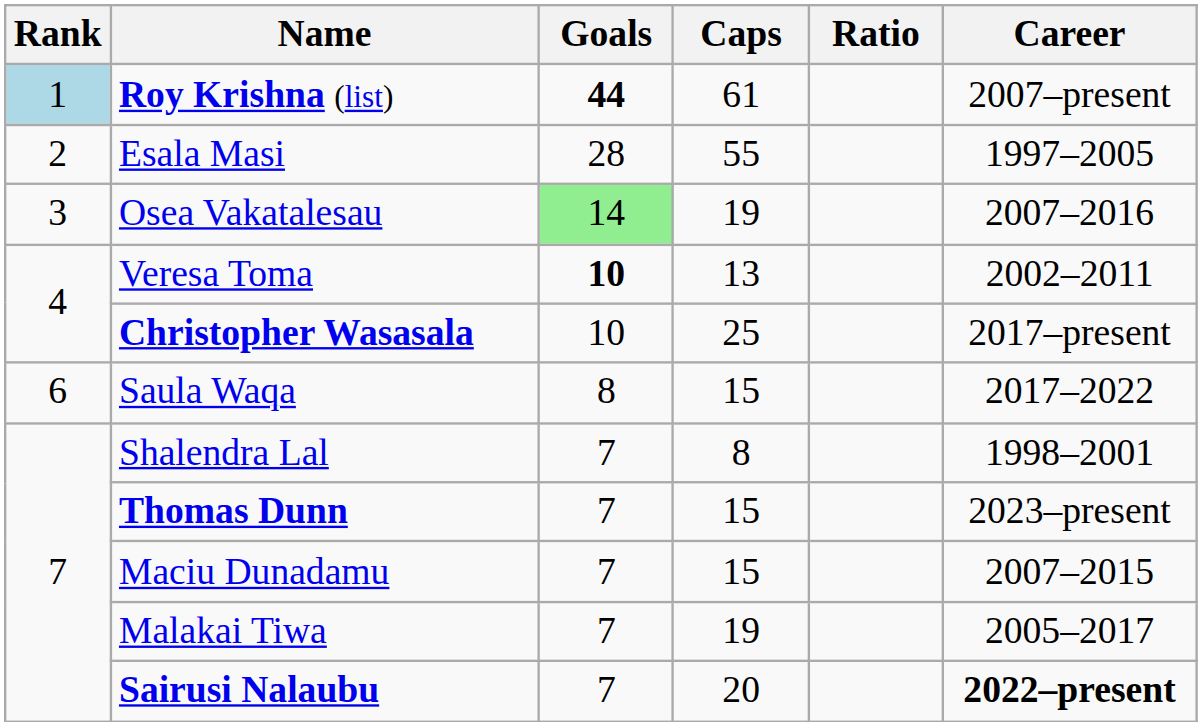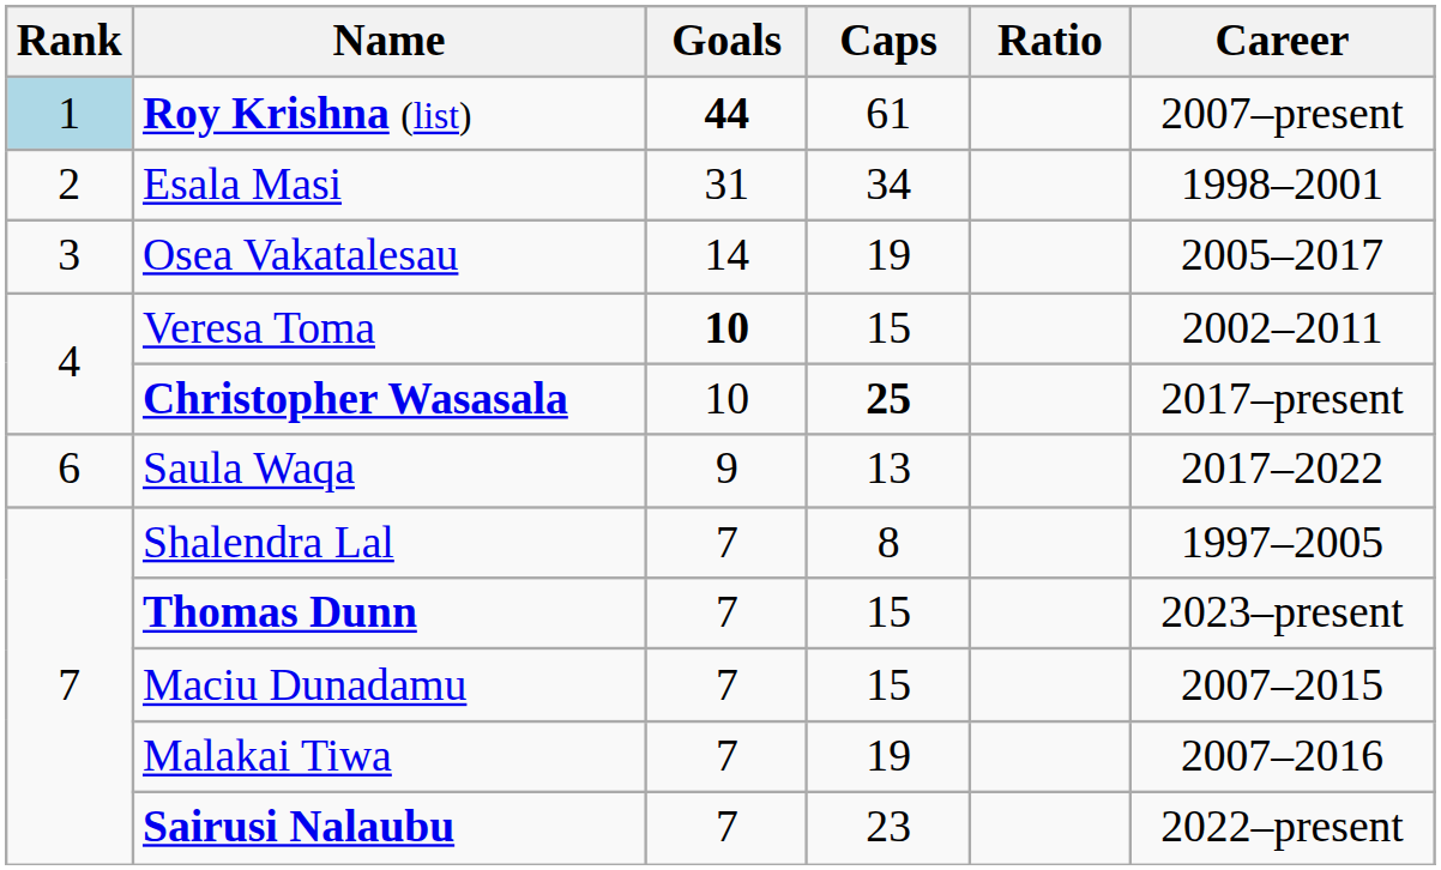 <table class="wikitable sortable" style="text-align: center;">
 <tr>
 <th width=30px>Rank</th>
 <th class="unsortable" width=175px>Name</th>
 <th width=50px>Goals</th>
 <th width=50px>Caps</th>
 <th width=50px>Ratio</th>
 <th class="unsortable" width=100px>Career</th>
 </tr>
 <tr>
 <td style="background: lightblue;">1</td>
 <td align="left"><strong><a href='#'>Roy Krishna</a></strong> <small>(<a href='#'>list</a>)</small></td>
 <td><strong>44</strong></td>
 <td>61</td>
 <td></td>
 <td>2007–present</td>
 </tr>
 <tr>
 <td>2</td>
 <td align="left"><a href='#'>Esala Masi</a></td>
-<td>28</td>
-<td>55</td>
+<td>31</td>
+<td>34</td>
 <td></td>
-<td>1997–2005</td>
+<td>1998–2001</td>
 </tr>
 <tr>
 <td>3</td>
 <td align="left"><a href='#'>Osea Vakatalesau</a></td>
-<td style="background: lightgreen;">14</td>
+<td>14</td>
 <td>19</td>
 <td></td>
-<td>2007–2016</td>
+<td>2005–2017</td>
 </tr>
 <tr>
 <td rowspan="2">4</td>
 <td align="left"><a href='#'>Veresa Toma</a></td>
 <td><strong>10</strong></td>
-<td>13</td>
+<td>15</td>
 <td></td>
 <td>2002–2011</td>
 </tr>
 <tr>
 <td align="left"><strong><a href='#'>Christopher Wasasala</a></strong></td>
 <td>10</td>
-<td>25</td>
+<td><strong>25</strong></td>
 <td></td>
 <td>2017–present</td>
 </tr>
 <tr>
 <td>6</td>
 <td align="left"><a href='#'>Saula Waqa</a></td>
-<td>8</td>
-<td>15</td>
+<td>9</td>
+<td>13</td>
 <td></td>
 <td>2017–2022</td>
 </tr>
 <tr>
 <td rowspan="5">7</td>
 <td align="left"><a href='#'>Shalendra Lal</a></td>
 <td>7</td>
 <td>8</td>
 <td></td>
-<td>1998–2001</td>
+<td>1997–2005</td>
 </tr>
 <tr>
 <td align="left"><strong><a href='#'>Thomas Dunn</a></strong></td>
 <td>7</td>
 <td>15</td>
 <td></td>
 <td>2023–present</td>
 </tr>
 <tr>
 <td align="left"><a href='#'>Maciu Dunadamu</a></td>
 <td>7</td>
 <td>15</td>
 <td></td>
 <td>2007–2015</td>
 </tr>
 <tr>
 <td align="left"><a href='#'>Malakai Tiwa</a></td>
 <td>7</td>
 <td>19</td>
 <td></td>
-<td>2005–2017</td>
+<td>2007–2016</td>
 </tr>
 <tr>
 <td align="left"><strong><a href='#'>Sairusi Nalaubu</a></strong></td>
 <td>7</td>
-<td>20</td>
+<td>23</td>
 <td></td>
-<td><strong>2022–present</strong></td>
+<td>2022–present</td>
 </tr>
 <tr>
 </tr>
 </table>
